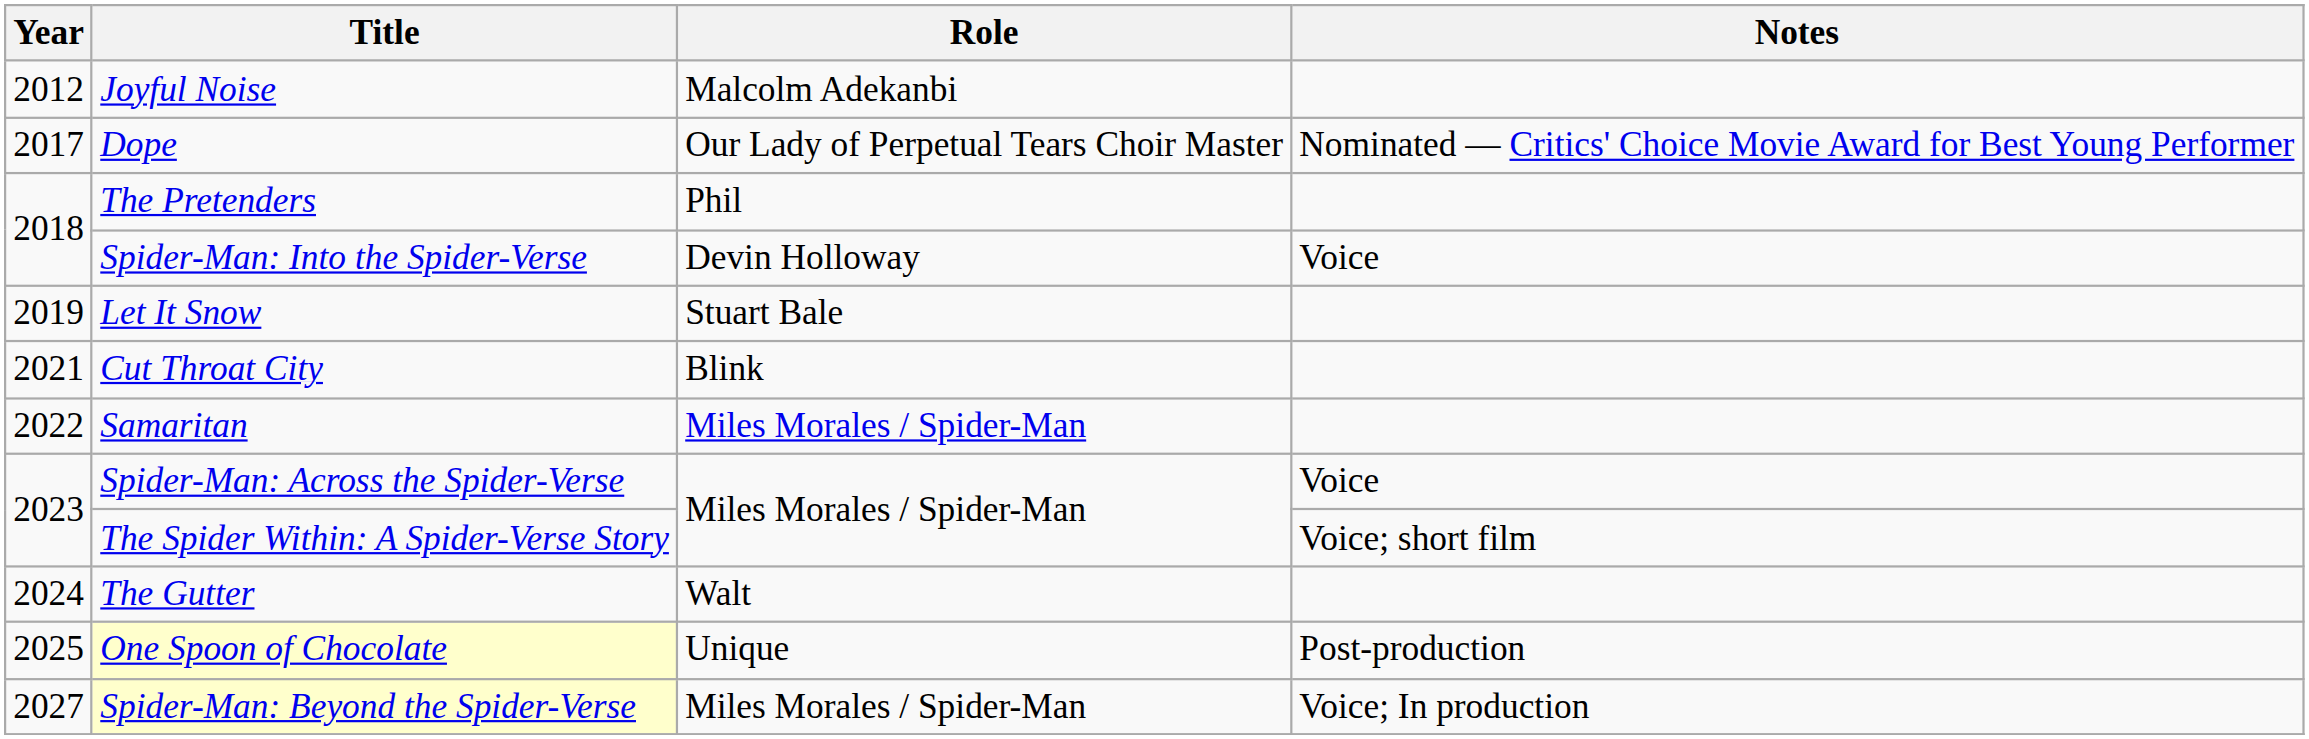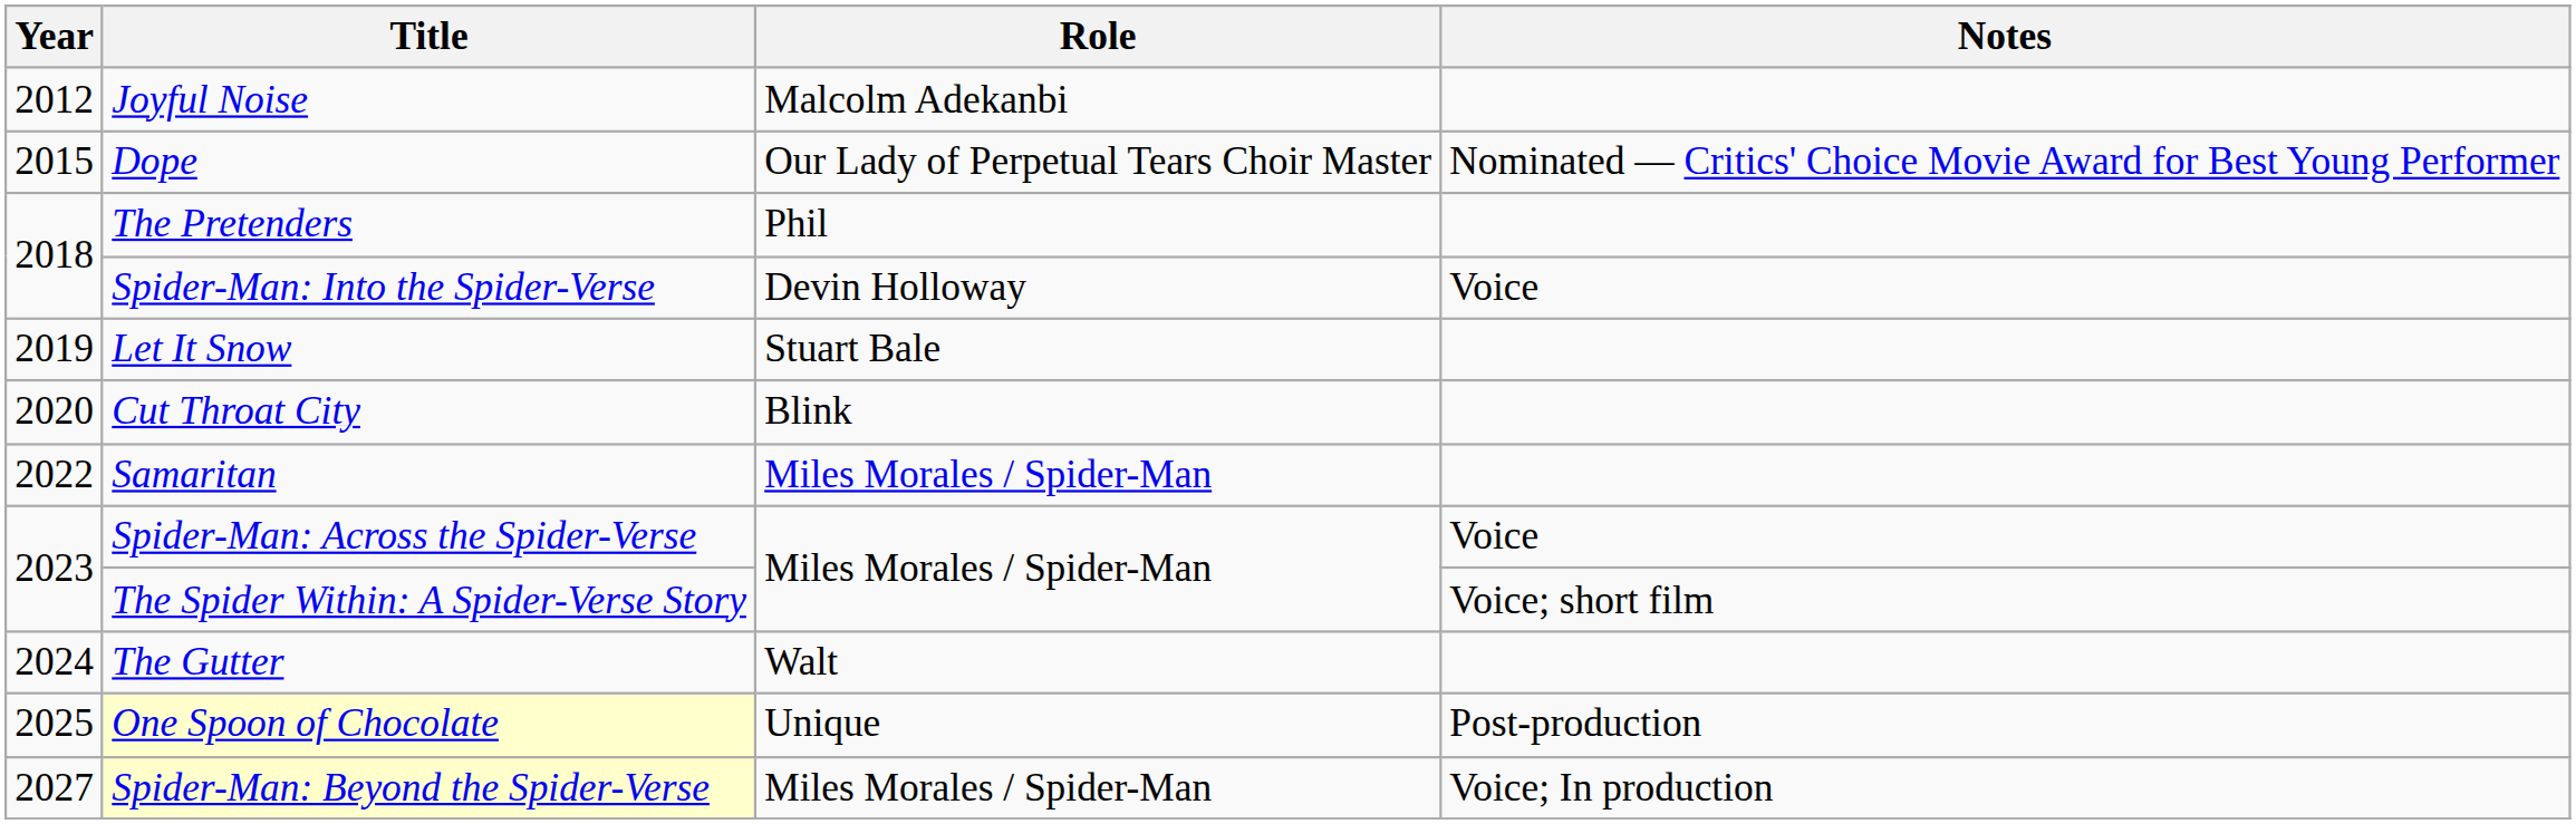 <table class="wikitable">
 <tr>
 <th>Year</th>
 <th>Title</th>
 <th>Role</th>
 <th>Notes</th>
 </tr>
 <tr>
 <td>2012</td>
 <td><em><a href='#'>Joyful Noise</a></em></td>
 <td>Malcolm Adekanbi</td>
 <td></td>
 </tr>
 <tr>
-<td>2017</td>
+<td>2015</td>
 <td><em><a href='#'>Dope</a></em></td>
 <td>Our Lady of Perpetual Tears Choir Master</td>
 <td>Nominated — <a href='#'>Critics' Choice Movie Award for Best Young Performer</a></td>
 </tr>
 <tr>
 <td rowspan="2">2018</td>
 <td><em><a href='#'>The Pretenders</a></em></td>
 <td>Phil</td>
 <td></td>
 </tr>
 <tr>
 <td><em><a href='#'>Spider-Man: Into the Spider-Verse</a></em></td>
 <td>Devin Holloway</td>
 <td>Voice</td>
 </tr>
 <tr>
 <td>2019</td>
 <td><em><a href='#'>Let It Snow</a></em></td>
 <td>Stuart Bale</td>
 <td></td>
 </tr>
 <tr>
-<td>2021</td>
+<td>2020</td>
 <td><em><a href='#'>Cut Throat City</a></em></td>
 <td>Blink</td>
 <td></td>
 </tr>
 <tr>
 <td>2022</td>
 <td><em><a href='#'>Samaritan</a></em></td>
 <td><a href='#'>Miles Morales / Spider-Man</a></td>
 <td></td>
 </tr>
 <tr>
 <td rowspan="2">2023</td>
 <td><em><a href='#'>Spider-Man: Across the Spider-Verse</a></em></td>
 <td rowspan="2">Miles Morales / Spider-Man</td>
 <td>Voice</td>
 </tr>
 <tr>
 <td><em><a href='#'>The Spider Within: A Spider-Verse Story</a></em></td>
 <td>Voice; short film</td>
 </tr>
 <tr>
 <td>2024</td>
 <td><em><a href='#'>The Gutter</a></em></td>
 <td>Walt</td>
 <td></td>
 </tr>
 <tr>
 <td>2025</td>
 <td style="background:#FFFFCC;"><em><a href='#'>One Spoon of Chocolate</a></em> </td>
 <td>Unique</td>
 <td>Post-production</td>
 </tr>
 <tr>
 <td>2027</td>
 <td style="background:#FFFFCC;"><em><a href='#'>Spider-Man: Beyond the Spider-Verse</a></em> </td>
 <td>Miles Morales / Spider-Man</td>
 <td>Voice; In production</td>
 </tr>
 <tr>
 </tr>
 </table>
